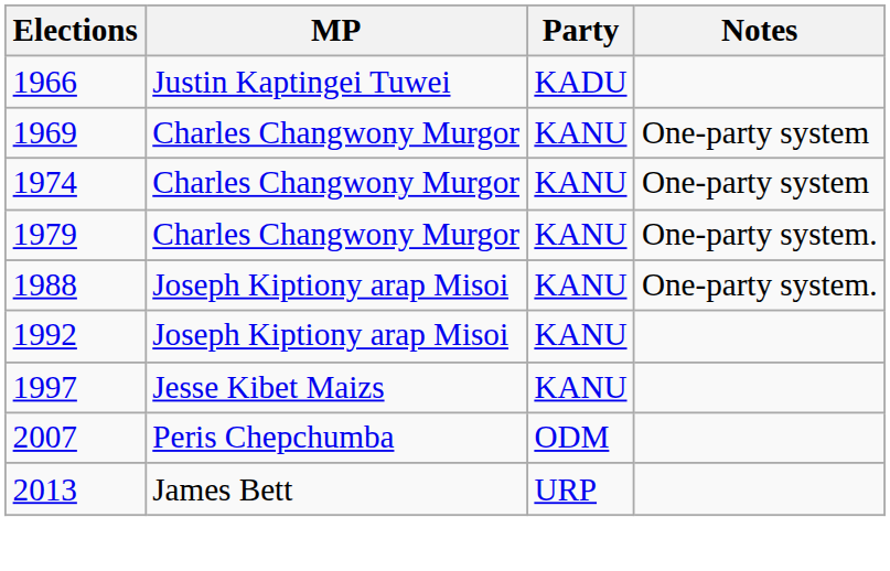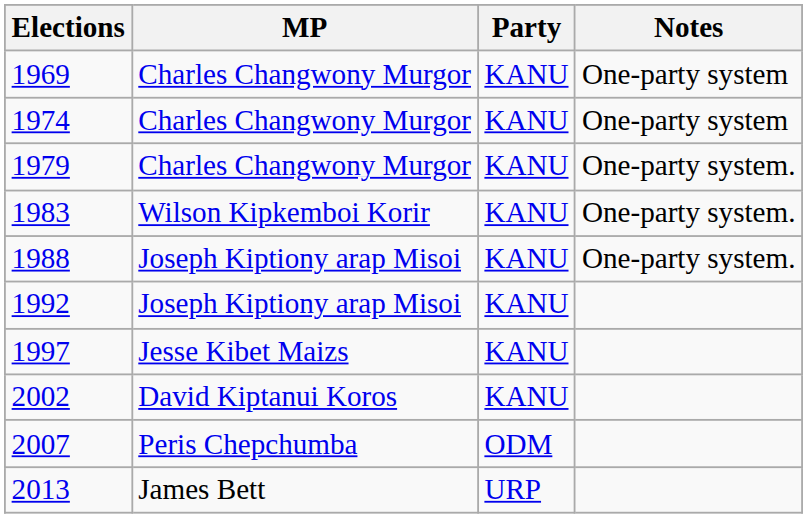 <table class="wikitable">
 <tr>
 <th>Elections</th>
 <th>MP </th>
 <th>Party</th>
 <th>Notes</th>
-</tr>
-<tr>
-<td><a href='#'>1966</a></td>
-<td><a href='#'>Justin Kaptingei Tuwei</a></td>
-<td><a href='#'>KADU</a></td>
-<td></td>
 </tr>
 <tr>
 <td><a href='#'>1969</a></td>
 <td><a href='#'>Charles Changwony Murgor</a></td>
 <td><a href='#'>KANU</a></td>
 <td>One-party system</td>
 </tr>
 <tr>
 <td><a href='#'>1974</a></td>
 <td><a href='#'>Charles Changwony Murgor</a></td>
 <td><a href='#'>KANU</a></td>
 <td>One-party system</td>
 </tr>
 <tr>
 <td><a href='#'>1979</a></td>
 <td><a href='#'>Charles Changwony Murgor</a></td>
+<td><a href='#'>KANU</a></td>
+<td>One-party system.</td>
+</tr>
+<tr>
+<td><a href='#'>1983</a></td>
+<td><a href='#'>Wilson Kipkemboi Korir</a></td>
 <td><a href='#'>KANU</a></td>
 <td>One-party system.</td>
 </tr>
 <tr>
 <td><a href='#'>1988</a></td>
 <td><a href='#'>Joseph Kiptiony arap Misoi</a></td>
 <td><a href='#'>KANU</a></td>
 <td>One-party system.</td>
 </tr>
 <tr>
 <td><a href='#'>1992</a></td>
 <td><a href='#'>Joseph Kiptiony arap Misoi</a></td>
 <td><a href='#'>KANU</a></td>
 <td></td>
 </tr>
 <tr>
 <td><a href='#'>1997</a></td>
 <td><a href='#'>Jesse Kibet Maizs</a></td>
 <td><a href='#'>KANU</a></td>
 <td></td>
 </tr>
 <tr>
+<td><a href='#'>2002</a></td>
+<td><a href='#'>David Kiptanui Koros</a></td>
+<td><a href='#'>KANU</a></td>
+<td></td>
+</tr>
+<tr>
 <td><a href='#'>2007</a></td>
 <td><a href='#'>Peris Chepchumba</a></td>
 <td><a href='#'>ODM</a></td>
 <td></td>
 </tr>
 <tr>
 <td><a href='#'>2013</a></td>
 <td>James Bett</td>
 <td><a href='#'>URP</a></td>
 <td></td>
 </tr>
 </table>
